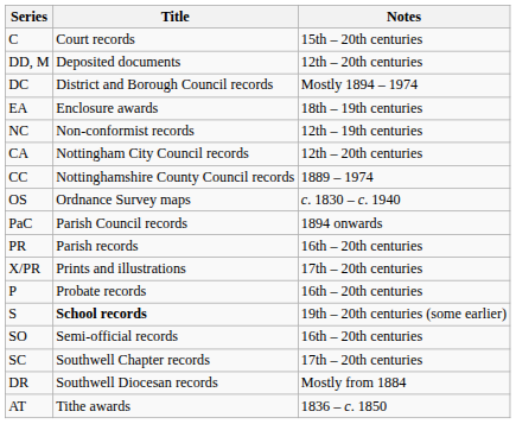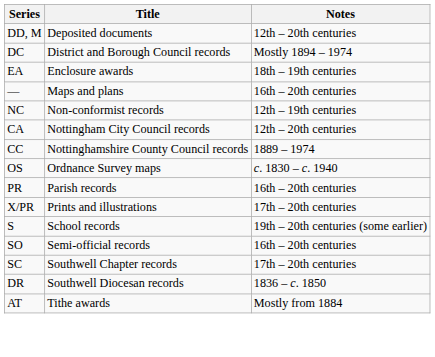 <table class="wikitable">
 <tr>
 <th>Series</th>
 <th>Title</th>
 <th>Notes</th>
-</tr>
-<tr>
-<td>C</td>
-<td>Court records</td>
-<td>15th – 20th centuries</td>
 </tr>
 <tr>
 <td>DD, M</td>
 <td>Deposited documents</td>
 <td>12th – 20th centuries</td>
 </tr>
 <tr>
 <td>DC</td>
 <td>District and Borough Council records</td>
 <td>Mostly 1894 – 1974</td>
 </tr>
 <tr>
 <td>EA</td>
 <td>Enclosure awards</td>
 <td>18th – 19th centuries</td>
+</tr>
+<tr>
+<td>—</td>
+<td>Maps and plans</td>
+<td>16th – 20th centuries</td>
 </tr>
 <tr>
 <td>NC</td>
 <td>Non-conformist records</td>
 <td>12th – 19th centuries</td>
 </tr>
 <tr>
 <td>CA</td>
 <td>Nottingham City Council records</td>
 <td>12th – 20th centuries</td>
 </tr>
 <tr>
 <td>CC</td>
 <td>Nottinghamshire County Council records</td>
 <td>1889 – 1974</td>
 </tr>
 <tr>
 <td>OS</td>
 <td>Ordnance Survey maps</td>
 <td><em>c</em>. 1830 – <em>c</em>. 1940</td>
 </tr>
 <tr>
-<td>PaC</td>
-<td>Parish Council records</td>
-<td>1894 onwards</td>
-</tr>
-<tr>
 <td>PR</td>
 <td>Parish records</td>
 <td>16th – 20th centuries</td>
 </tr>
 <tr>
 <td>X/PR</td>
 <td>Prints and illustrations</td>
 <td>17th – 20th centuries</td>
 </tr>
 <tr>
-<td>P</td>
-<td>Probate records</td>
-<td>16th – 20th centuries</td>
-</tr>
-<tr>
 <td>S</td>
-<td><strong>School records</strong></td>
+<td>School records</td>
 <td>19th – 20th centuries (some earlier)</td>
 </tr>
 <tr>
 <td>SO</td>
 <td>Semi-official records</td>
 <td>16th – 20th centuries</td>
 </tr>
 <tr>
 <td>SC</td>
 <td>Southwell Chapter records</td>
 <td>17th – 20th centuries</td>
 </tr>
 <tr>
 <td>DR</td>
 <td>Southwell Diocesan records</td>
-<td>Mostly from 1884</td>
+<td>1836 – <em>c</em>. 1850</td>
 </tr>
 <tr>
 <td>AT</td>
 <td>Tithe awards</td>
-<td>1836 – <em>c</em>. 1850</td>
+<td>Mostly from 1884</td>
 </tr>
 </table>
